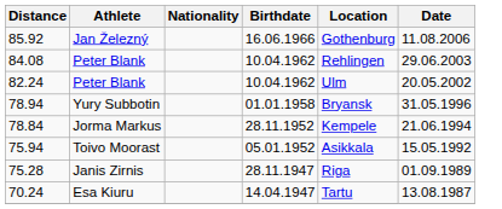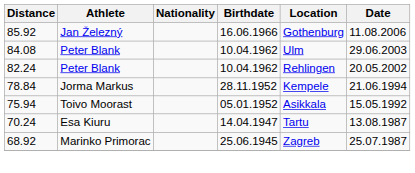 <table class="wikitable">
 <tr>
 <th>Distance</th>
 <th>Athlete</th>
 <th>Nationality</th>
 <th>Birthdate</th>
 <th>Location</th>
 <th>Date</th>
 </tr>
 <tr>
 <td>85.92</td>
 <td><a href='#'>Jan Železný</a></td>
 <td></td>
 <td>16.06.1966</td>
 <td><a href='#'>Gothenburg</a></td>
 <td>11.08.2006</td>
 </tr>
 <tr>
 <td>84.08</td>
 <td><a href='#'>Peter Blank</a></td>
 <td></td>
 <td>10.04.1962</td>
-<td><a href='#'>Rehlingen</a></td>
+<td><a href='#'>Ulm</a></td>
 <td>29.06.2003</td>
 </tr>
 <tr>
 <td>82.24</td>
 <td><a href='#'>Peter Blank</a></td>
 <td></td>
 <td>10.04.1962</td>
-<td><a href='#'>Ulm</a></td>
+<td><a href='#'>Rehlingen</a></td>
 <td>20.05.2002</td>
-</tr>
-<tr>
-<td>78.94</td>
-<td>Yury Subbotin</td>
-<td></td>
-<td>01.01.1958</td>
-<td><a href='#'>Bryansk</a></td>
-<td>31.05.1996</td>
 </tr>
 <tr>
 <td>78.84</td>
 <td>Jorma Markus</td>
 <td></td>
 <td>28.11.1952</td>
 <td><a href='#'>Kempele</a></td>
 <td>21.06.1994</td>
 </tr>
 <tr>
 <td>75.94</td>
 <td>Toivo Moorast</td>
 <td></td>
 <td>05.01.1952</td>
 <td><a href='#'>Asikkala</a></td>
 <td>15.05.1992</td>
 </tr>
 <tr>
-<td>75.28</td>
-<td>Janis Zirnis</td>
-<td></td>
-<td>28.11.1947</td>
-<td><a href='#'>Riga</a></td>
-<td>01.09.1989</td>
-</tr>
-<tr>
 <td>70.24</td>
 <td>Esa Kiuru</td>
 <td></td>
 <td>14.04.1947</td>
 <td><a href='#'>Tartu</a></td>
 <td>13.08.1987</td>
 </tr>
 <tr>
+<td>68.92</td>
+<td>Marinko Primorac</td>
+<td></td>
+<td>25.06.1945</td>
+<td><a href='#'>Zagreb</a></td>
+<td>25.07.1987</td>
+</tr>
+<tr>
 </tr>
 </table>
